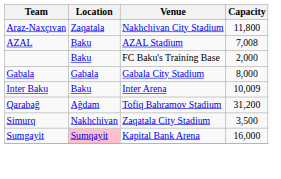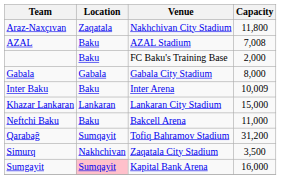 <table class="wikitable sortable">
 <tr>
 <th>Team</th>
 <th>Location</th>
 <th>Venue</th>
 <th>Capacity</th>
 </tr>
 <tr>
 <td><a href='#'>Araz-Naxçıvan</a></td>
 <td><a href='#'>Zaqatala</a></td>
 <td><a href='#'>Nakhchivan City Stadium</a></td>
 <td align="center">11,800</td>
 </tr>
 <tr>
 <td><a href='#'>AZAL</a></td>
 <td><a href='#'>Baku</a></td>
 <td><a href='#'>AZAL Stadium</a></td>
 <td align="center">7,008</td>
 </tr>
 <tr>
 <td></td>
 <td><a href='#'>Baku</a></td>
 <td>FC Baku's Training Base</td>
 <td align="center">2,000</td>
 </tr>
 <tr>
 <td><a href='#'>Gabala</a></td>
 <td><a href='#'>Gabala</a></td>
 <td><a href='#'>Gabala City Stadium</a></td>
 <td align="center">8,000</td>
 </tr>
 <tr>
 <td><a href='#'>Inter Baku</a></td>
 <td><a href='#'>Baku</a></td>
 <td><a href='#'>Inter Arena</a></td>
 <td align="center">10,009</td>
 </tr>
 <tr>
+<td><a href='#'>Khazar Lankaran</a></td>
+<td><a href='#'>Lankaran</a></td>
+<td><a href='#'>Lankaran City Stadium</a></td>
+<td align="center">15,000</td>
+</tr>
+<tr>
+<td><a href='#'>Neftchi Baku</a></td>
+<td><a href='#'>Baku</a></td>
+<td><a href='#'>Bakcell Arena</a></td>
+<td align="center">11,000</td>
+</tr>
+<tr>
 <td><a href='#'>Qarabağ</a></td>
-<td><a href='#'>Ağdam</a></td>
+<td><a href='#'>Sumqayit</a></td>
 <td><a href='#'>Tofiq Bahramov Stadium</a></td>
 <td align="center">31,200</td>
 </tr>
 <tr>
 <td><a href='#'>Simurq</a></td>
 <td><a href='#'>Nakhchivan</a></td>
 <td><a href='#'>Zaqatala City Stadium</a></td>
 <td align="center">3,500</td>
 </tr>
 <tr>
 <td><a href='#'>Sumgayit</a></td>
 <td style="background: pink;"><a href='#'>Sumqayit</a></td>
 <td><a href='#'>Kapital Bank Arena</a></td>
 <td align="center">16,000</td>
 </tr>
 <tr>
 </tr>
 </table>
